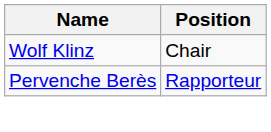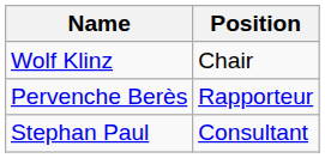 <table class="wikitable">
 <tr>
 <th>Name</th>
 <th>Position</th>
 </tr>
 <tr>
 <td><a href='#'>Wolf Klinz</a></td>
 <td>Chair</td>
 </tr>
 <tr>
 <td><a href='#'>Pervenche Berès</a></td>
 <td><a href='#'>Rapporteur</a></td>
 </tr>
+<tr>
+<td><a href='#'>Stephan Paul</a></td>
+<td><a href='#'>Consultant</a></td>
+</tr>
 </table>
